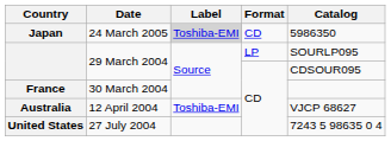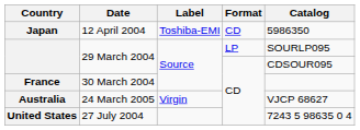 <table class="wikitable plainrowheaders">
 <tr>
 <th>Country</th>
 <th>Date</th>
 <th>Label</th>
 <th>Format</th>
 <th>Catalog</th>
 </tr>
 <tr>
 <th scope="row">Japan</th>
-<td>24 March 2005</td>
-<td style="background: lightgrey;"><a href='#'>Toshiba-EMI</a></td>
+<td>12 April 2004</td>
+<td><a href='#'>Toshiba-EMI</a></td>
 <td><a href='#'>CD</a></td>
 <td>5986350</td>
 </tr>
 <tr>
 <th scope="row" rowspan="2"></th>
 <td rowspan="2">29 March 2004</td>
 <td rowspan="3"><a href='#'>Source</a></td>
 <td><a href='#'>LP</a></td>
 <td>SOURLP095</td>
 </tr>
 <tr>
 <td rowspan="4">CD</td>
 <td>CDSOUR095</td>
 </tr>
 <tr>
 <th scope="row">France</th>
 <td>30 March 2004</td>
 <td></td>
 </tr>
 <tr>
 <th scope="row">Australia</th>
-<td>12 April 2004</td>
-<td><a href='#'>Toshiba-EMI</a></td>
+<td>24 March 2005</td>
+<td><a href='#'>Virgin</a></td>
 <td>VJCP 68627</td>
 </tr>
 <tr>
 <th scope="row">United States</th>
 <td>27 July 2004</td>
 <td></td>
 <td>7243 5 98635 0 4</td>
 </tr>
 </table>
